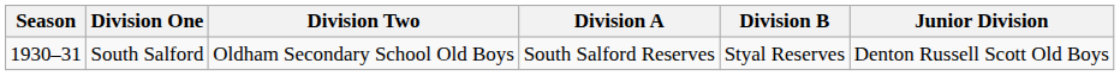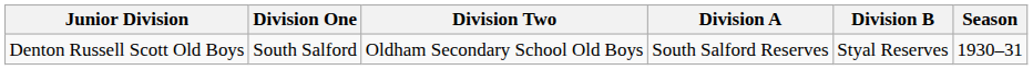 <table class="wikitable" style="text-align: center">
 <tr>
-<th>Season</th>
+<th>Junior Division</th>
 <th>Division One</th>
 <th>Division Two</th>
 <th>Division A</th>
 <th>Division B</th>
-<th>Junior Division</th>
+<th>Season</th>
 </tr>
 <tr>
-<td>1930–31</td>
+<td>Denton Russell Scott Old Boys</td>
 <td>South Salford</td>
 <td>Oldham Secondary School Old Boys</td>
 <td>South Salford Reserves</td>
 <td>Styal Reserves</td>
-<td>Denton Russell Scott Old Boys</td>
+<td>1930–31</td>
 </tr>
 </table>
